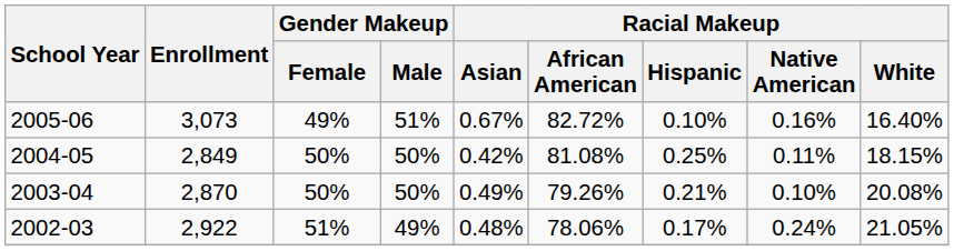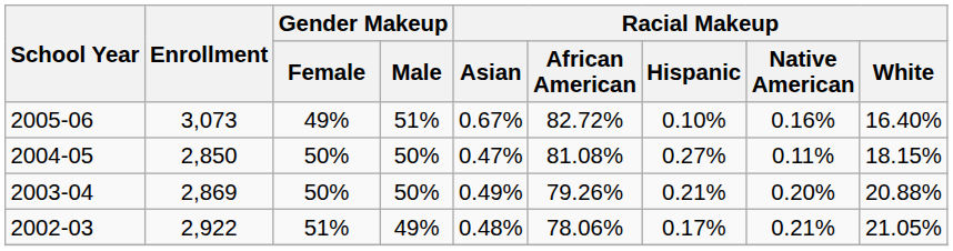 <table class="wikitable" style="font-size: 95%;">
 <tr>
 <th rowspan="2">School Year</th>
 <th rowspan="2">Enrollment</th>
 <th colspan="2">Gender Makeup</th>
 <th colspan="5">Racial Makeup</th>
 </tr>
 <tr>
 <th>Female</th>
 <th>Male</th>
 <th>Asian</th>
 <th>African <br>American</th>
 <th>Hispanic</th>
 <th>Native <br>American</th>
 <th>White</th>
 </tr>
 <tr>
 <td align="left">2005-06</td>
 <td align="center">3,073</td>
 <td align="center">49%</td>
 <td align="center">51%</td>
 <td align="center">0.67%</td>
 <td align="center">82.72%</td>
 <td align="center">0.10%</td>
 <td align="center">0.16%</td>
 <td align="center">16.40%</td>
 </tr>
 <tr>
 <td align="left">2004-05</td>
-<td align="center">2,849</td>
+<td align="center">2,850</td>
 <td align="center">50%</td>
 <td align="center">50%</td>
-<td align="center">0.42%</td>
+<td align="center">0.47%</td>
 <td align="center">81.08%</td>
-<td align="center">0.25%</td>
+<td align="center">0.27%</td>
 <td align="center">0.11%</td>
 <td align="center">18.15%</td>
 </tr>
 <tr>
 <td align="left">2003-04</td>
-<td align="center">2,870</td>
+<td align="center">2,869</td>
 <td align="center">50%</td>
 <td align="center">50%</td>
 <td align="center">0.49%</td>
 <td align="center">79.26%</td>
 <td align="center">0.21%</td>
-<td align="center">0.10%</td>
-<td align="center">20.08%</td>
+<td align="center">0.20%</td>
+<td align="center">20.88%</td>
 </tr>
 <tr>
 <td align="left">2002-03</td>
 <td align="center">2,922</td>
 <td align="center">51%</td>
 <td align="center">49%</td>
 <td align="center">0.48%</td>
 <td align="center">78.06%</td>
 <td align="center">0.17%</td>
-<td align="center">0.24%</td>
+<td align="center">0.21%</td>
 <td align="center">21.05%</td>
 </tr>
 <tr>
 </tr>
 </table>
